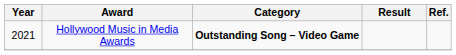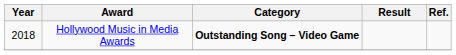 <table class="wikitable" style="text-align:center">
 <tr>
 <th width="50">Year</th>
 <th width="220">Award</th>
 <th width="250">Category</th>
 <th width="90">Result</th>
 <th>Ref.</th>
 </tr>
 <tr>
-<td>2021</td>
+<td>2018</td>
 <td><a href='#'>Hollywood Music in Media Awards</a></td>
 <td><strong>Outstanding Song – Video Game</strong></td>
 <td></td>
 <td></td>
 </tr>
 <tr>
 </tr>
 </table>
